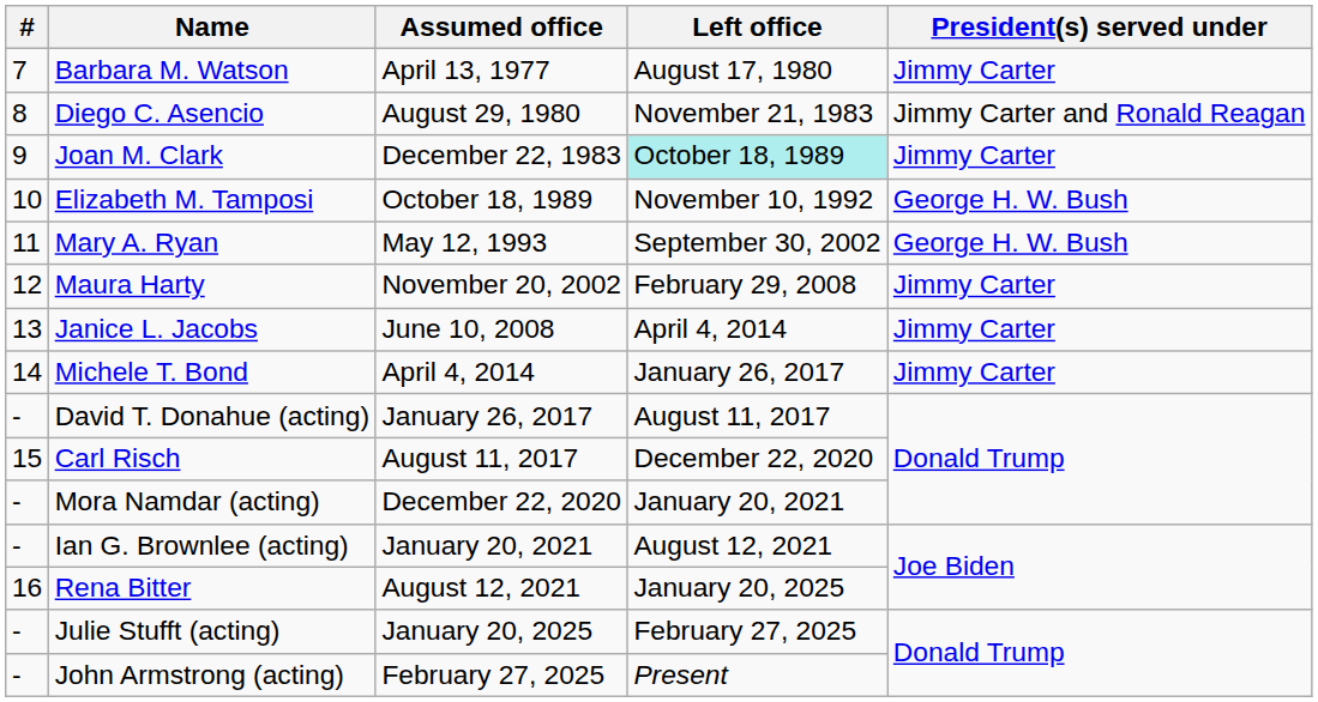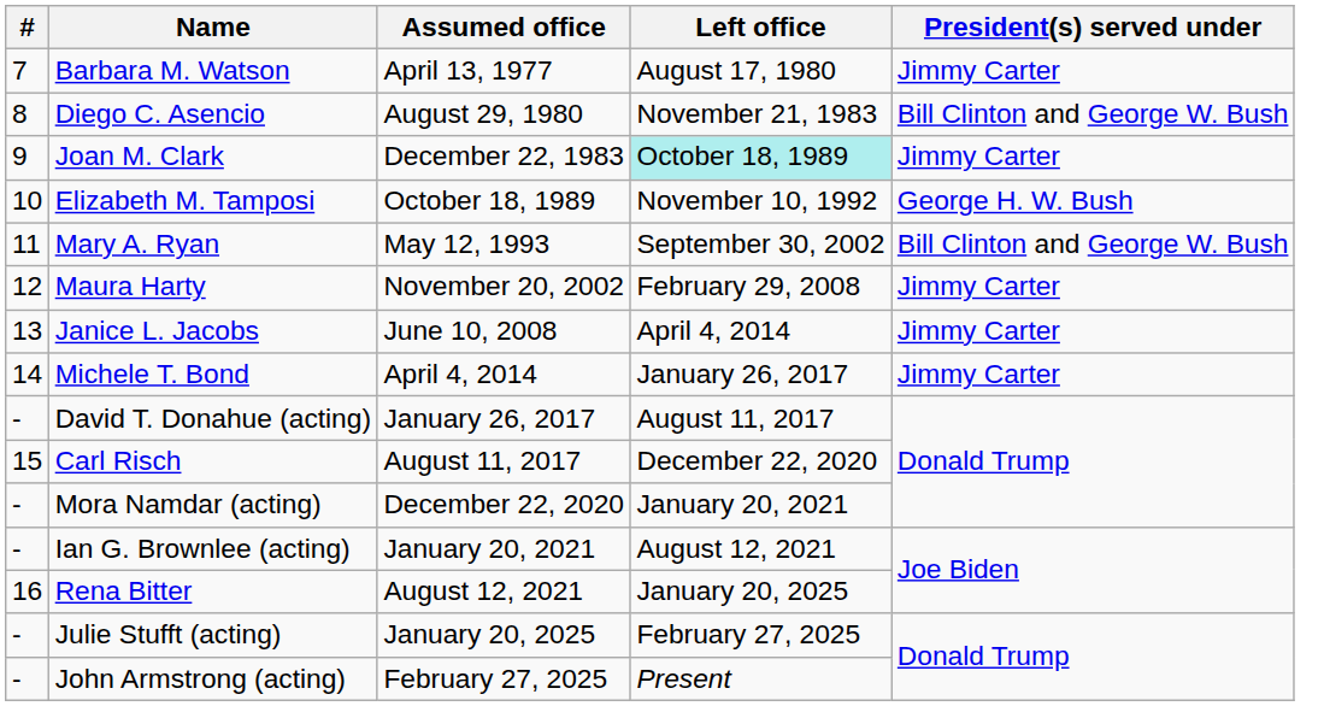 <table class="wikitable">
 <tr>
 <th>#</th>
 <th>Name</th>
 <th>Assumed office</th>
 <th>Left office</th>
 <th><a href='#'>President</a>(s) served under</th>
 </tr>
 <tr>
 <td>7</td>
 <td><a href='#'>Barbara M. Watson</a></td>
 <td>April 13, 1977</td>
 <td>August 17, 1980</td>
 <td><a href='#'>Jimmy Carter</a></td>
 </tr>
 <tr>
 <td>8</td>
 <td><a href='#'>Diego C. Asencio</a></td>
 <td>August 29, 1980</td>
 <td>November 21, 1983</td>
-<td>Jimmy Carter and <a href='#'>Ronald Reagan</a></td>
+<td><a href='#'>Bill Clinton</a> and <a href='#'>George W. Bush</a></td>
 </tr>
 <tr>
 <td>9</td>
 <td><a href='#'>Joan M. Clark</a></td>
 <td>December 22, 1983</td>
 <td style="background: paleturquoise;">October 18, 1989</td>
 <td><a href='#'>Jimmy Carter</a></td>
 </tr>
 <tr>
 <td>10</td>
 <td><a href='#'>Elizabeth M. Tamposi</a></td>
 <td>October 18, 1989</td>
 <td>November 10, 1992</td>
 <td><a href='#'>George H. W. Bush</a></td>
 </tr>
 <tr>
 <td>11</td>
 <td><a href='#'>Mary A. Ryan</a></td>
 <td>May 12, 1993</td>
 <td>September 30, 2002</td>
-<td><a href='#'>George H. W. Bush</a></td>
+<td><a href='#'>Bill Clinton</a> and <a href='#'>George W. Bush</a></td>
 </tr>
 <tr>
 <td>12</td>
 <td><a href='#'>Maura Harty</a></td>
 <td>November 20, 2002</td>
 <td>February 29, 2008</td>
 <td><a href='#'>Jimmy Carter</a></td>
 </tr>
 <tr>
 <td>13</td>
 <td><a href='#'>Janice L. Jacobs</a></td>
 <td>June 10, 2008</td>
 <td>April 4, 2014</td>
 <td><a href='#'>Jimmy Carter</a></td>
 </tr>
 <tr>
 <td>14</td>
 <td><a href='#'>Michele T. Bond</a></td>
 <td>April 4, 2014</td>
 <td>January 26, 2017</td>
 <td><a href='#'>Jimmy Carter</a></td>
 </tr>
 <tr>
 <td>-</td>
 <td>David T. Donahue (acting)</td>
 <td>January 26, 2017</td>
 <td>August 11, 2017</td>
 <td rowspan=3><a href='#'>Donald Trump</a></td>
 </tr>
 <tr>
 <td>15</td>
 <td><a href='#'>Carl Risch</a></td>
 <td>August 11, 2017</td>
 <td>December 22, 2020</td>
 </tr>
 <tr>
 <td>-</td>
 <td>Mora Namdar (acting)</td>
 <td>December 22, 2020</td>
 <td>January 20, 2021</td>
 </tr>
 <tr>
 <td>-</td>
 <td>Ian G. Brownlee (acting)</td>
 <td>January 20, 2021</td>
 <td>August 12, 2021</td>
 <td rowspan="2"><a href='#'>Joe Biden</a></td>
 </tr>
 <tr>
 <td>16</td>
 <td><a href='#'>Rena Bitter</a></td>
 <td>August 12, 2021</td>
 <td>January 20, 2025</td>
 </tr>
 <tr>
 <td>-</td>
 <td>Julie Stufft (acting)</td>
 <td>January 20, 2025</td>
 <td>February 27, 2025</td>
 <td rowspan=2><a href='#'>Donald Trump</a></td>
 </tr>
 <tr>
 <td>-</td>
 <td>John Armstrong (acting)</td>
 <td>February 27, 2025</td>
 <td><em>Present</em></td>
 </tr>
 </table>
